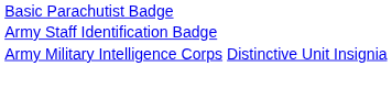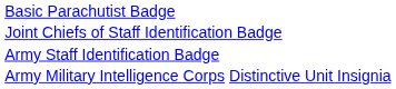 <table>
 <tr>
 <td></td>
 <td><a href='#'>Basic Parachutist Badge</a></td>
+</tr>
+<tr>
+<td></td>
+<td><a href='#'>Joint Chiefs of Staff Identification Badge</a></td>
 </tr>
 <tr>
 <td></td>
 <td><a href='#'>Army Staff Identification Badge</a></td>
 </tr>
 <tr>
 <td></td>
 <td><a href='#'>Army Military Intelligence Corps</a> <a href='#'>Distinctive Unit Insignia</a></td>
 </tr>
 </table>
